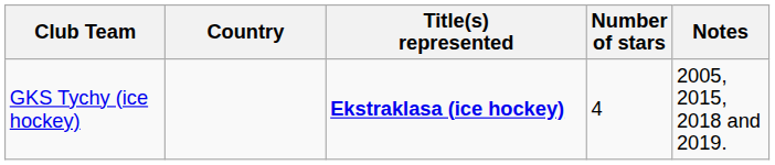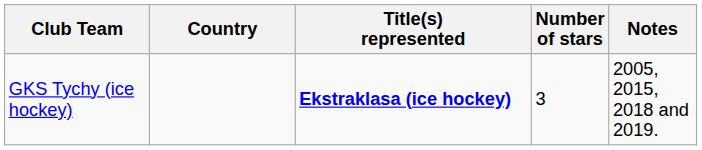 <table class="wikitable sortable">
 <tr>
 <th width=120>Club Team</th>
 <th width=120>Country</th>
 <th width=200>Title(s)<br>represented</th>
 <th>Number<br>of stars</th>
 <th class="unsortable">Notes</th>
 </tr>
 <tr>
 <td><a href='#'>GKS Tychy (ice hockey)</a></td>
 <td></td>
 <td><strong><a href='#'>Ekstraklasa (ice hockey)</a></strong></td>
-<td>4</td>
+<td>3</td>
 <td>2005, 2015, 2018 and 2019.</td>
 </tr>
 </table>
